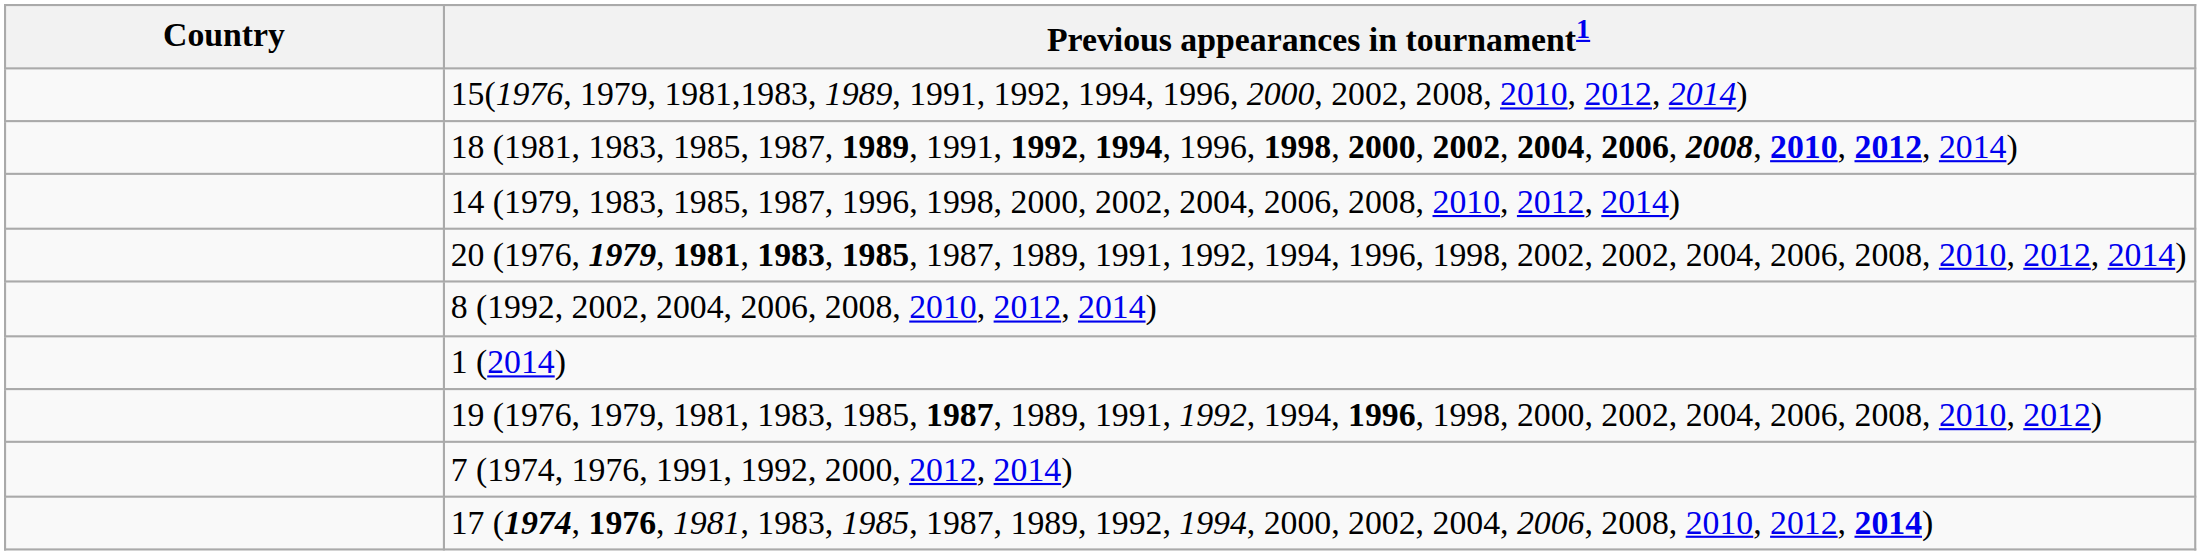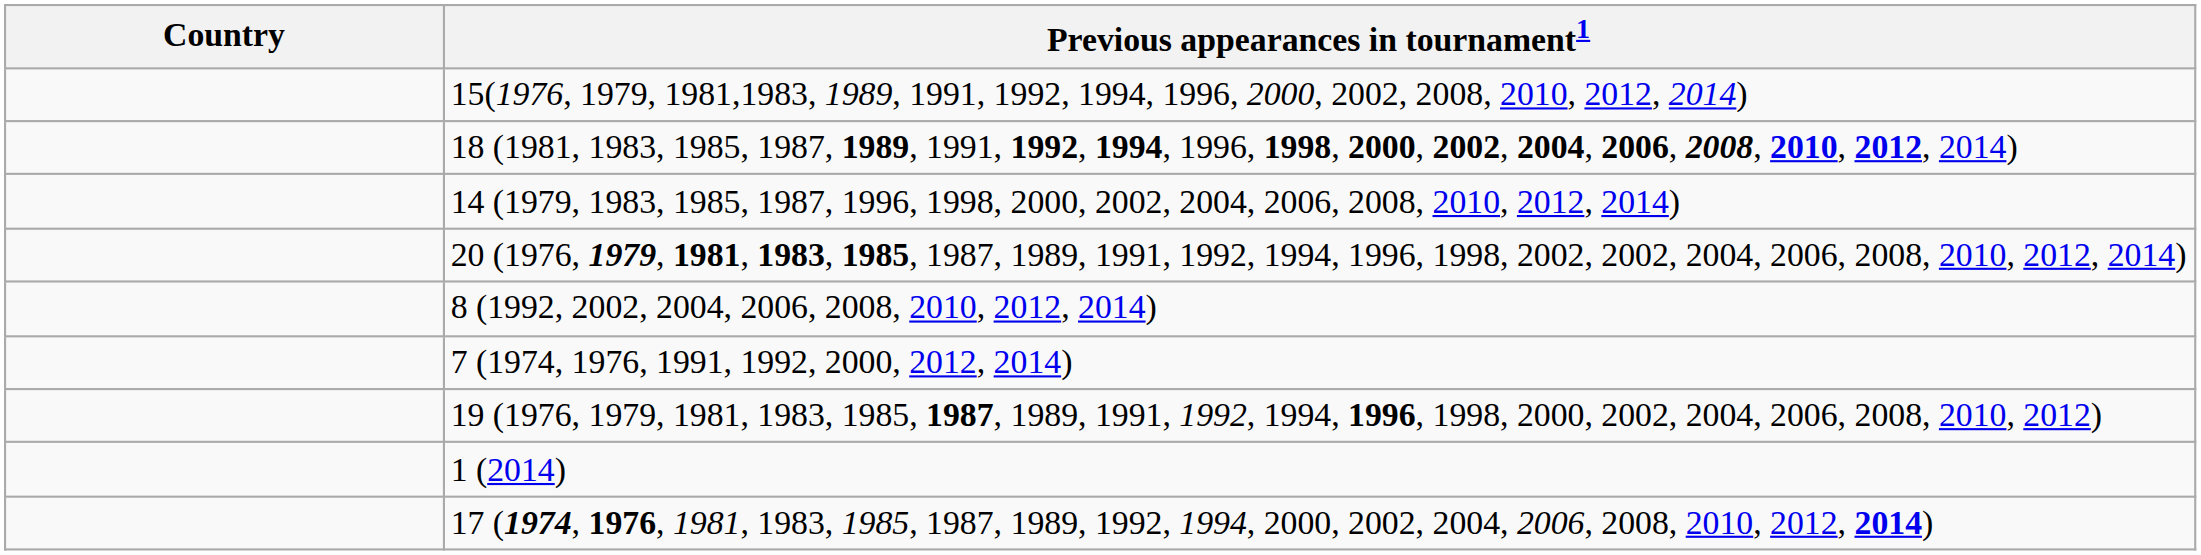 <table class="wikitable sortable">
 <tr>
 <th width=20%>Country</th>
 <th width=80%>Previous appearances in tournament<sup><strong><a href='#'>1</a></strong></sup></th>
 </tr>
 <tr>
 <td></td>
 <td>15(<em>1976</em>, 1979, 1981,1983, <em>1989</em>, 1991, 1992, 1994, 1996, <em>2000</em>, 2002, 2008, <a href='#'>2010</a>, <a href='#'>2012</a>, <em><a href='#'>2014</a></em>)</td>
 </tr>
 <tr>
 <td></td>
 <td>18 (1981, 1983, 1985, 1987, <strong>1989</strong>, 1991, <strong>1992</strong>, <strong>1994</strong>, 1996, <strong>1998</strong>, <strong>2000</strong>, <strong>2002</strong>, <strong>2004</strong>, <strong>2006</strong>, <strong><em>2008</em></strong>, <strong><a href='#'>2010</a></strong>, <strong><a href='#'>2012</a></strong>, <a href='#'>2014</a>)</td>
 </tr>
 <tr>
 <td></td>
 <td>14 (1979, 1983, 1985, 1987, 1996, 1998, 2000, 2002, 2004, 2006, 2008, <a href='#'>2010</a>, <a href='#'>2012</a>, <a href='#'>2014</a>)</td>
 </tr>
 <tr>
 <td></td>
 <td>20 (1976, <strong><em>1979</em></strong>, <strong>1981</strong>, <strong>1983</strong>, <strong>1985</strong>, 1987, 1989, 1991, 1992, 1994, 1996, 1998, 2002, 2002, 2004, 2006, 2008, <a href='#'>2010</a>, <a href='#'>2012</a>, <a href='#'>2014</a>)</td>
 </tr>
 <tr>
 <td></td>
 <td>8 (1992, 2002, 2004, 2006, 2008, <a href='#'>2010</a>, <a href='#'>2012</a>, <a href='#'>2014</a>)</td>
 </tr>
 <tr>
 <td></td>
-<td>1 (<a href='#'>2014</a>)</td>
+<td>7 (1974, 1976, 1991, 1992, 2000, <a href='#'>2012</a>, <a href='#'>2014</a>)</td>
 </tr>
 <tr>
 <td></td>
 <td>19 (1976, 1979, 1981, 1983, 1985, <strong>1987</strong>, 1989, 1991, <em>1992</em>, 1994, <strong>1996</strong>, 1998, 2000, 2002, 2004, 2006, 2008, <a href='#'>2010</a>, <a href='#'>2012</a>)</td>
 </tr>
 <tr>
 <td></td>
-<td>7 (1974, 1976, 1991, 1992, 2000, <a href='#'>2012</a>, <a href='#'>2014</a>)</td>
+<td>1 (<a href='#'>2014</a>)</td>
 </tr>
 <tr>
 <td></td>
 <td>17 (<strong><em>1974</em></strong>, <strong>1976</strong>, <em>1981</em>, 1983, <em>1985</em>, 1987, 1989, 1992, <em>1994</em>, 2000, 2002, 2004, <em>2006</em>, 2008, <a href='#'>2010</a>, <a href='#'>2012</a>, <strong><a href='#'>2014</a></strong>)</td>
 </tr>
 </table>
